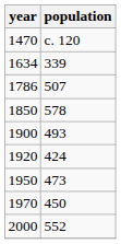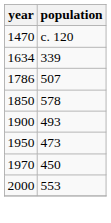 <table class="wikitable">
 <tr>
 <th>year</th>
 <th>population</th>
 </tr>
 <tr>
 <td>1470</td>
 <td>c. 120</td>
 </tr>
 <tr>
 <td>1634</td>
 <td>339</td>
 </tr>
 <tr>
 <td>1786</td>
 <td>507</td>
 </tr>
 <tr>
 <td>1850</td>
 <td>578</td>
 </tr>
 <tr>
 <td>1900</td>
 <td>493</td>
 </tr>
 <tr>
-<td>1920</td>
-<td>424</td>
-</tr>
-<tr>
 <td>1950</td>
 <td>473</td>
 </tr>
 <tr>
 <td>1970</td>
 <td>450</td>
 </tr>
 <tr>
 <td>2000</td>
-<td>552</td>
+<td>553</td>
 </tr>
 <tr>
 </tr>
 </table>
